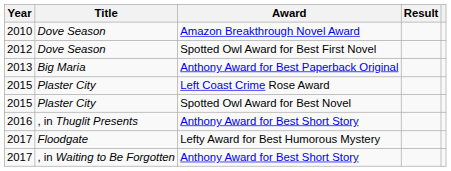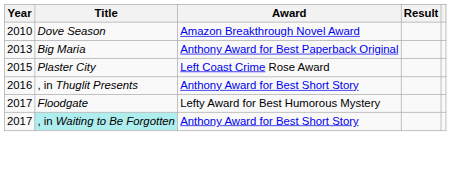 <table class="wikitable">
 <tr>
 <th>Year</th>
 <th>Title</th>
 <th>Award</th>
 <th>Result</th>
 <th></th>
 </tr>
 <tr>
 <td>2010</td>
 <td><em>Dove Season</em></td>
 <td><a href='#'>Amazon Breakthrough Novel Award</a></td>
 <td></td>
 <td></td>
 </tr>
 <tr>
-<td>2012</td>
-<td><em>Dove Season</em></td>
-<td>Spotted Owl Award for Best First Novel</td>
-<td></td>
-<td></td>
-</tr>
-<tr>
 <td>2013</td>
 <td><em>Big Maria</em></td>
 <td><a href='#'>Anthony Award for Best Paperback Original</a></td>
 <td></td>
 <td></td>
 </tr>
 <tr>
 <td>2015</td>
 <td><em>Plaster City</em></td>
 <td><a href='#'>Left Coast Crime</a> Rose Award</td>
-<td></td>
-<td></td>
-</tr>
-<tr>
-<td>2015</td>
-<td><em>Plaster City</em></td>
-<td>Spotted Owl Award for Best Novel</td>
 <td></td>
 <td></td>
 </tr>
 <tr>
 <td>2016</td>
 <td>, in <em>Thuglit Presents</em></td>
 <td><a href='#'>Anthony Award for Best Short Story</a></td>
 <td></td>
 <td></td>
 </tr>
 <tr>
 <td>2017</td>
 <td><em>Floodgate</em></td>
 <td>Lefty Award for Best Humorous Mystery</td>
 <td></td>
 <td></td>
 </tr>
 <tr>
 <td>2017</td>
-<td>, in <em>Waiting to Be Forgotten</em></td>
+<td style="background: paleturquoise;">, in <em>Waiting to Be Forgotten</em></td>
 <td><a href='#'>Anthony Award for Best Short Story</a></td>
 <td></td>
 <td></td>
 </tr>
 </table>
